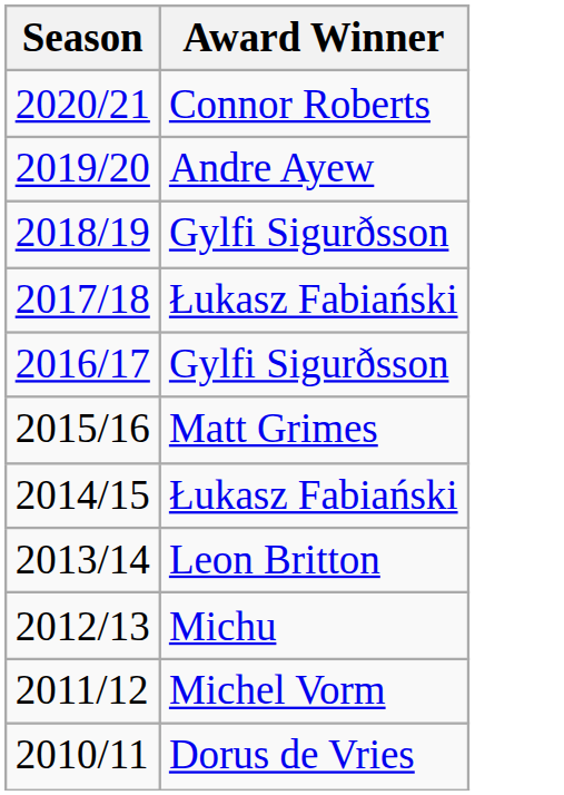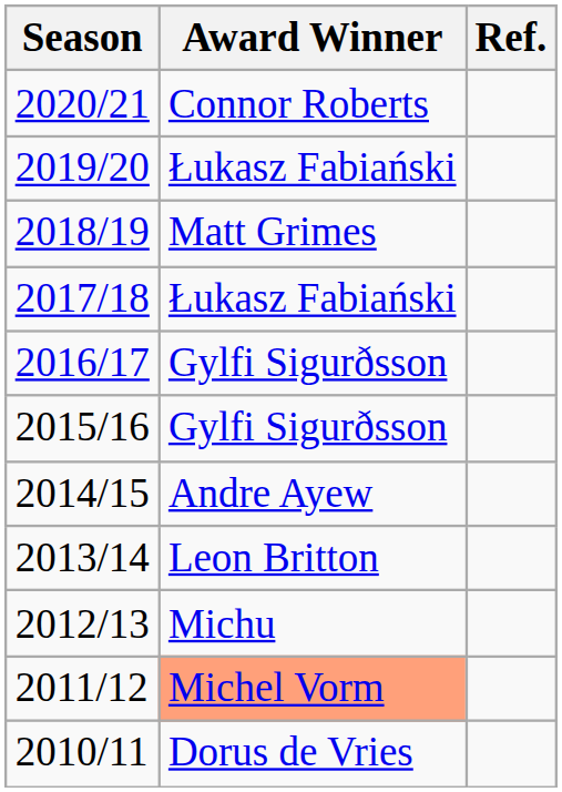 <table class="wikitable">
 <tr>
 <th>Season</th>
 <th>Award Winner</th>
+<th>Ref.</th>
 </tr>
 <tr>
 <td><a href='#'>2020/21</a></td>
 <td><a href='#'>Connor Roberts</a></td>
+<td></td>
 </tr>
 <tr>
 <td><a href='#'>2019/20</a></td>
-<td><a href='#'>Andre Ayew</a></td>
+<td><a href='#'>Łukasz Fabiański</a></td>
+<td></td>
 </tr>
 <tr>
 <td><a href='#'>2018/19</a></td>
-<td><a href='#'>Gylfi Sigurðsson</a></td>
+<td><a href='#'>Matt Grimes</a></td>
+<td></td>
 </tr>
 <tr>
 <td><a href='#'>2017/18</a></td>
 <td><a href='#'>Łukasz Fabiański</a></td>
+<td></td>
 </tr>
 <tr>
 <td><a href='#'>2016/17</a></td>
 <td><a href='#'>Gylfi Sigurðsson</a></td>
+<td></td>
 </tr>
 <tr>
 <td>2015/16</td>
-<td><a href='#'>Matt Grimes</a></td>
+<td><a href='#'>Gylfi Sigurðsson</a></td>
+<td></td>
 </tr>
 <tr>
 <td>2014/15</td>
-<td><a href='#'>Łukasz Fabiański</a></td>
+<td><a href='#'>Andre Ayew</a></td>
+<td></td>
 </tr>
 <tr>
 <td>2013/14</td>
 <td><a href='#'>Leon Britton</a></td>
+<td></td>
 </tr>
 <tr>
 <td>2012/13</td>
 <td><a href='#'>Michu</a></td>
+<td></td>
 </tr>
 <tr>
 <td>2011/12</td>
-<td><a href='#'>Michel Vorm</a></td>
+<td style="background: lightsalmon;"><a href='#'>Michel Vorm</a></td>
+<td></td>
 </tr>
 <tr>
 <td>2010/11</td>
 <td><a href='#'>Dorus de Vries</a></td>
+<td></td>
 </tr>
 </table>
